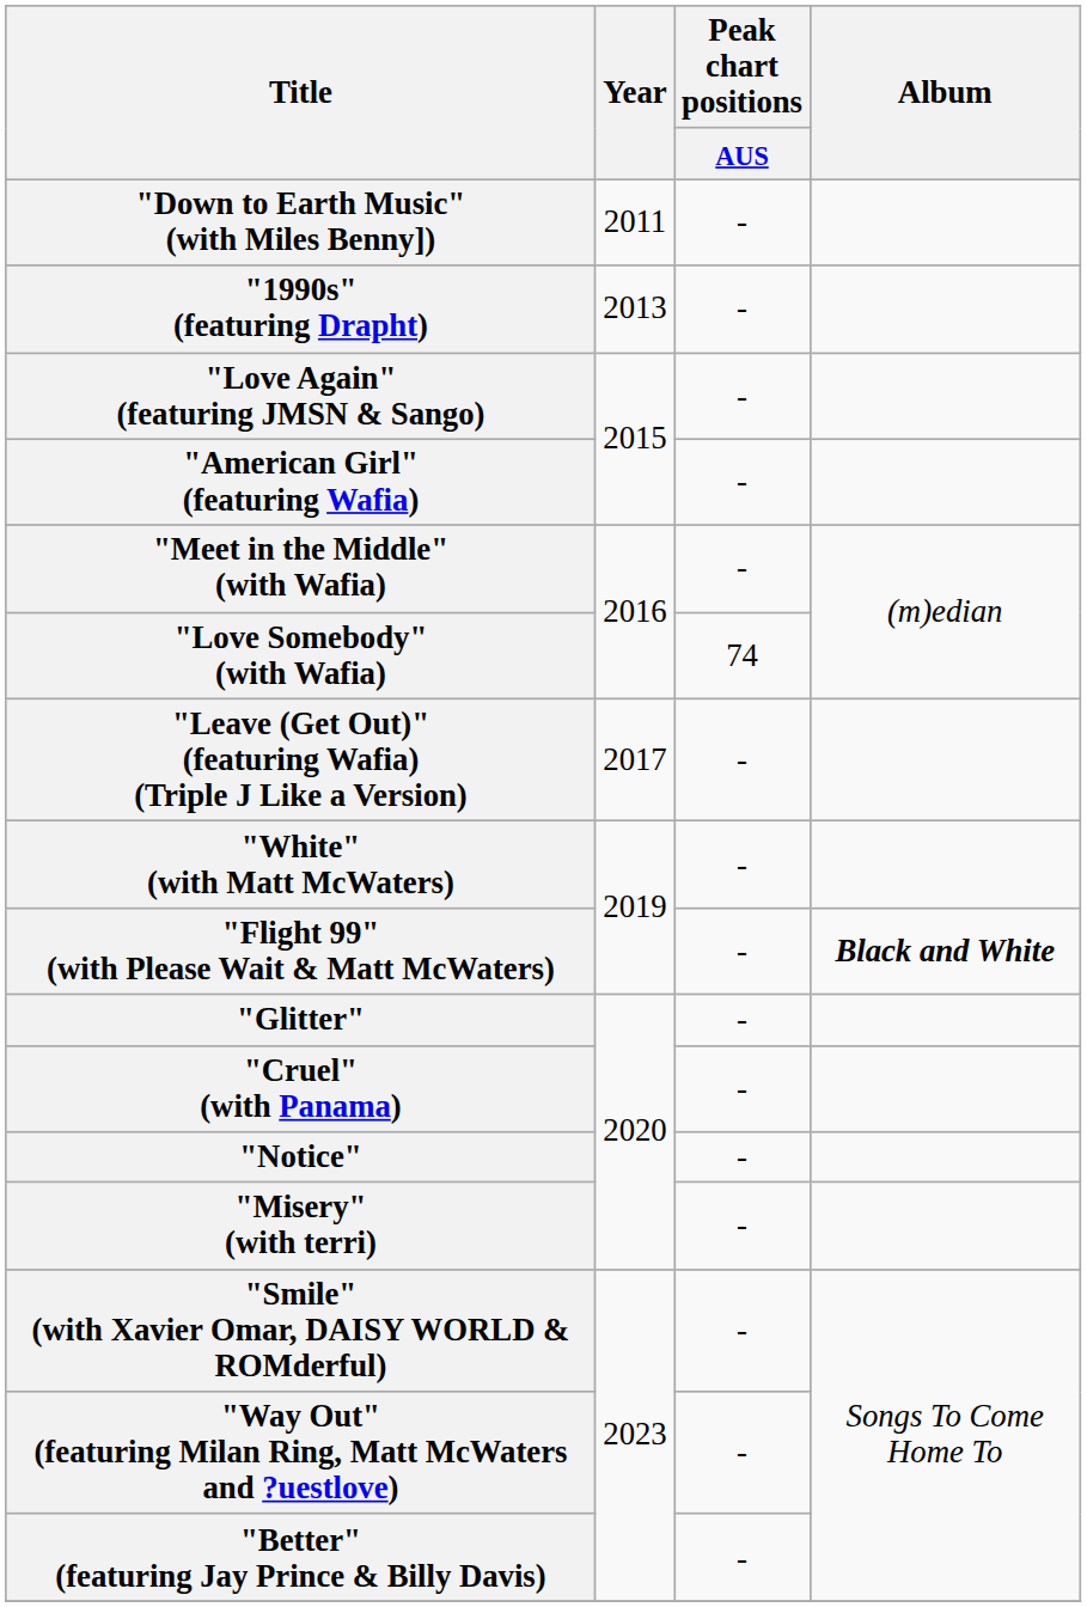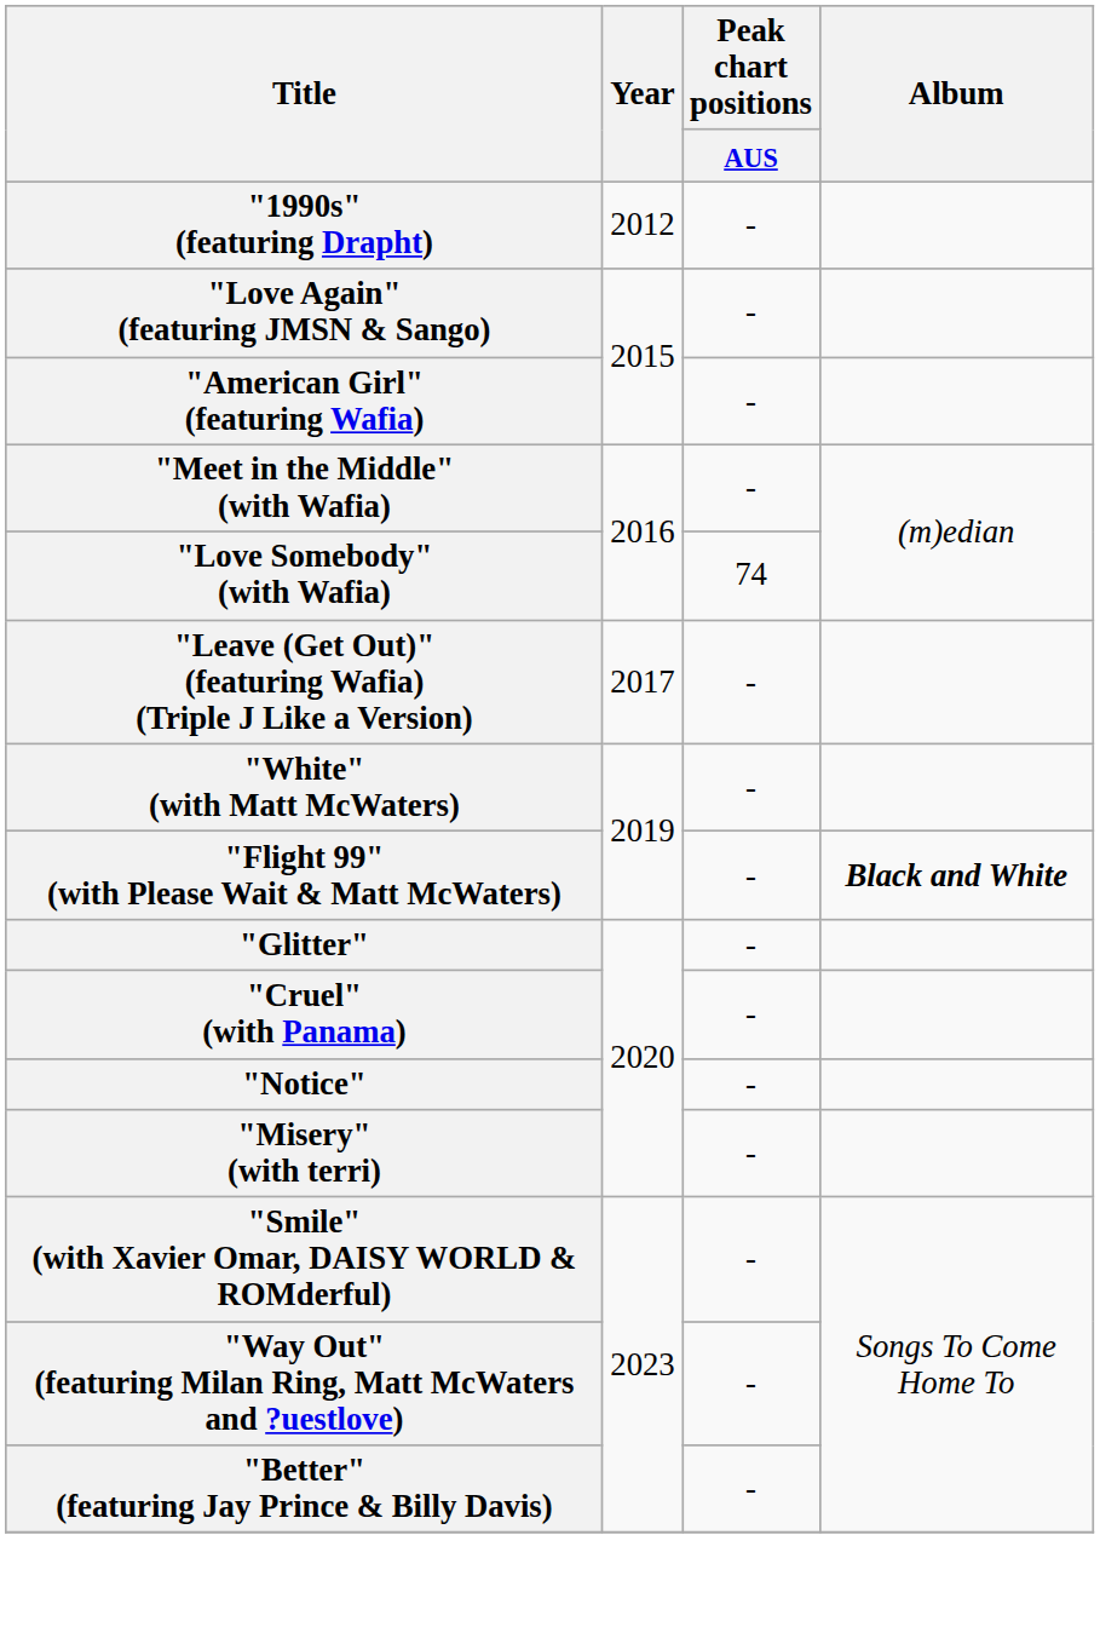 <table class="wikitable plainrowheaders" style=text-align:center;>
 <tr>
 <th scope="col" rowspan="2" style="width:18em;">Title</th>
 <th scope="col" rowspan="2" style="width:1em;">Year</th>
 <th scope="col" colspan="1">Peak chart positions</th>
 <th scope="col" rowspan="2" style="width:8em;">Album</th>
 </tr>
 <tr>
 <th width="30px"><small><a href='#'>AUS</a></small></th>
 </tr>
 <tr>
-<th scope="row">"Down to Earth Music"<br><span>(with Miles Benny])</span></th>
-<td>2011</td>
-<td>-</td>
-<td></td>
-</tr>
-<tr>
 <th scope="row">"1990s"<br><span>(featuring <a href='#'>Drapht</a>)</span></th>
-<td>2013</td>
+<td>2012</td>
 <td>-</td>
 <td></td>
 </tr>
 <tr>
 <th scope="row">"Love Again"<br><span>(featuring JMSN & Sango)</span></th>
 <td rowspan="2">2015</td>
 <td>-</td>
 <td></td>
 </tr>
 <tr>
 <th scope="row">"American Girl"<br><span>(featuring <a href='#'>Wafia</a>)</span></th>
 <td>-</td>
 <td></td>
 </tr>
 <tr>
 <th scope="row">"Meet in the Middle"<br><span>(with Wafia)</span></th>
 <td rowspan="2">2016</td>
 <td>-</td>
 <td rowspan="2"><em>(m)edian</em></td>
 </tr>
 <tr>
 <th scope="row">"Love Somebody"<br><span>(with Wafia)</span></th>
 <td>74</td>
 </tr>
 <tr>
 <th scope="row">"Leave (Get Out)"<br><span>(featuring Wafia)</span><br> (Triple J Like a Version)</th>
 <td>2017</td>
 <td>-</td>
 <td></td>
 </tr>
 <tr>
 <th scope="row">"White"<br><span>(with Matt McWaters)</span></th>
 <td rowspan="2">2019</td>
 <td>-</td>
 <td></td>
 </tr>
 <tr>
 <th scope="row">"Flight 99"<br><span>(with Please Wait & Matt McWaters)</span></th>
 <td>-</td>
 <td><strong><em>Black and White</em></strong></td>
 </tr>
 <tr>
 <th scope="row">"Glitter"</th>
 <td rowspan="4">2020</td>
 <td>-</td>
 <td></td>
 </tr>
 <tr>
 <th scope="row">"Cruel"<br><span>(with <a href='#'>Panama</a>)</span></th>
 <td>-</td>
 <td></td>
 </tr>
 <tr>
 <th scope="row">"Notice"</th>
 <td>-</td>
 <td></td>
 </tr>
 <tr>
 <th scope="row">"Misery"<br><span>(with terri)</span></th>
 <td>-</td>
 <td></td>
 </tr>
 <tr>
 <th scope="row">"Smile"<br><span>(with Xavier Omar, DAISY WORLD & ROMderful)</span></th>
 <td rowspan="3">2023</td>
 <td>-</td>
 <td rowspan="3"><em>Songs To Come Home To</em></td>
 </tr>
 <tr>
 <th scope="row">"Way Out"<br><span>(featuring Milan Ring, Matt McWaters and <a href='#'>?uestlove</a>)</span></th>
 <td>-</td>
 </tr>
 <tr>
 <th scope="row">"Better"<br><span>(featuring Jay Prince & Billy Davis)</span></th>
 <td>-</td>
 </tr>
 <tr>
 </tr>
 </table>
